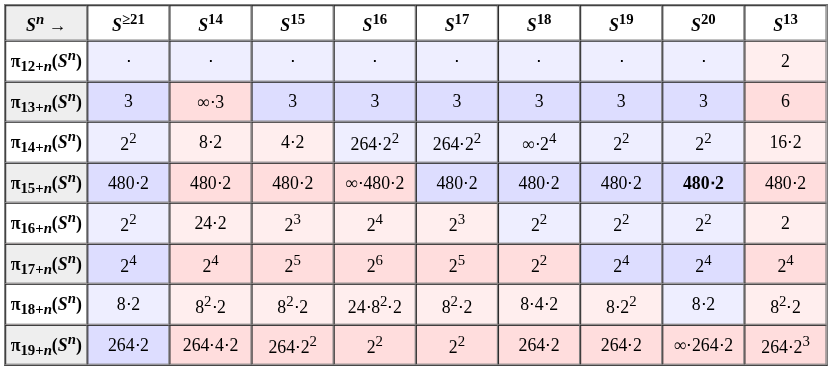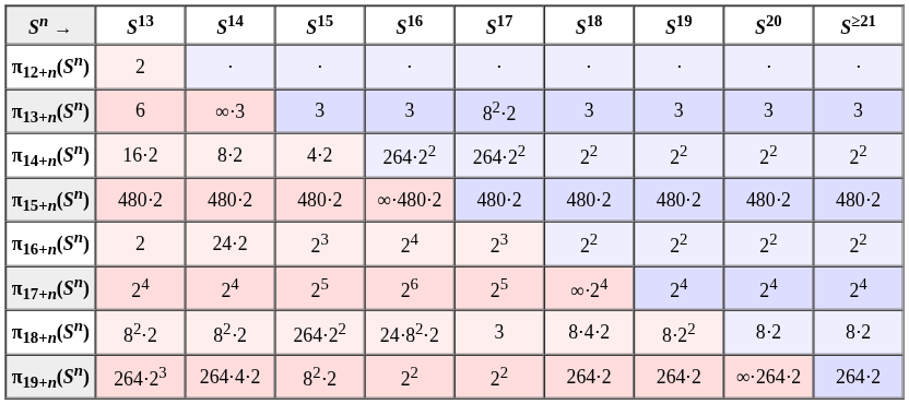 <table class="toccontents" border="1" cellspacing="0" cellpadding="4" style="text-align: center">
 <tr style="background: #fff;">
 <th style="background: #eee"><em>S</em><sup><em>n</em></sup> →</th>
-<th style="width:4em"><em>S</em><sup>≥21</sup></th>
+<th style="width:4em"><em>S</em><sup>13</sup></th>
 <th style="width:4em"><em>S</em><sup>14</sup></th>
 <th style="width:4em"><em>S</em><sup>15</sup></th>
 <th style="width:4em"><em>S</em><sup>16</sup></th>
 <th style="width:4em"><em>S</em><sup>17</sup></th>
 <th style="width:4em"><em>S</em><sup>18</sup></th>
 <th style="width:4em"><em>S</em><sup>19</sup></th>
 <th style="width:4em"><em>S</em><sup>20</sup></th>
-<th style="width:4em"><em>S</em><sup>13</sup></th>
+<th style="width:4em"><em>S</em><sup>≥21</sup></th>
 </tr>
 <tr style="background: #eef">
 <th style="background: #fff">π<sub>12+<em>n</em></sub>(<em>S</em><sup><em>n</em></sup>)</th>
+<td style="background: #fee">2</td>
 <td>⋅</td>
 <td>⋅</td>
 <td>⋅</td>
 <td>⋅</td>
 <td>⋅</td>
 <td>⋅</td>
 <td>⋅</td>
 <td>⋅</td>
-<td style="background: #fee">2</td>
 </tr>
 <tr style="background: #ddf">
 <th style="background: #eee">π<sub>13+<em>n</em></sub>(<em>S</em><sup><em>n</em></sup>)</th>
+<td style="background: #fdd">6</td>
+<td style="background: #fdd">∞⋅3</td>
 <td>3</td>
-<td style="background: #fdd">∞⋅3</td>
+<td>3</td>
+<td>8<sup>2</sup>⋅2</td>
 <td>3</td>
 <td>3</td>
 <td>3</td>
 <td>3</td>
-<td>3</td>
-<td>3</td>
-<td style="background: #fdd">6</td>
 </tr>
 <tr style="background: #eef">
 <th style="background: #fff">π<sub>14+<em>n</em></sub>(<em>S</em><sup><em>n</em></sup>)</th>
-<td>2<sup>2</sup></td>
+<td style="background: #fee">16⋅2</td>
 <td style="background: #fee">8⋅2</td>
 <td style="background: #fee">4⋅2</td>
 <td>264⋅2<sup>2</sup></td>
 <td>264⋅2<sup>2</sup></td>
-<td>∞⋅2<sup>4</sup></td>
 <td>2<sup>2</sup></td>
 <td>2<sup>2</sup></td>
-<td style="background: #fee">16⋅2</td>
+<td>2<sup>2</sup></td>
+<td>2<sup>2</sup></td>
 </tr>
 <tr style="background: #ddf">
 <th style="background: #eee">π<sub>15+<em>n</em></sub>(<em>S</em><sup><em>n</em></sup>)</th>
-<td>480⋅2</td>
+<td style="background: #fdd">480⋅2</td>
 <td style="background: #fdd">480⋅2</td>
 <td style="background: #fdd">480⋅2</td>
 <td style="background: #fdd">∞⋅480⋅2</td>
 <td>480⋅2</td>
 <td>480⋅2</td>
 <td>480⋅2</td>
-<td><strong>480⋅2</strong></td>
-<td style="background: #fdd">480⋅2</td>
+<td>480⋅2</td>
+<td>480⋅2</td>
 </tr>
 <tr style="background: #fee">
 <th style="background: #fff">π<sub>16+<em>n</em></sub>(<em>S</em><sup><em>n</em></sup>)</th>
-<td style="background: #eef">2<sup>2</sup></td>
+<td>2</td>
 <td>24⋅2</td>
 <td>2<sup>3</sup></td>
 <td>2<sup>4</sup></td>
 <td>2<sup>3</sup></td>
 <td style="background: #eef">2<sup>2</sup></td>
 <td style="background: #eef">2<sup>2</sup></td>
 <td style="background: #eef">2<sup>2</sup></td>
-<td>2</td>
+<td style="background: #eef">2<sup>2</sup></td>
 </tr>
 <tr style="background: #fdd">
 <th style="background: #eee">π<sub>17+<em>n</em></sub>(<em>S</em><sup><em>n</em></sup>)</th>
-<td style="background: #ddf">2<sup>4</sup></td>
+<td>2<sup>4</sup></td>
 <td>2<sup>4</sup></td>
 <td>2<sup>5</sup></td>
 <td>2<sup>6</sup></td>
 <td>2<sup>5</sup></td>
-<td>2<sup>2</sup></td>
+<td>∞⋅2<sup>4</sup></td>
 <td style="background: #ddf">2<sup>4</sup></td>
 <td style="background: #ddf">2<sup>4</sup></td>
-<td>2<sup>4</sup></td>
+<td style="background: #ddf">2<sup>4</sup></td>
 </tr>
 <tr style="background: #fee">
 <th style="background: #fff">π<sub>18+<em>n</em></sub>(<em>S</em><sup><em>n</em></sup>)</th>
-<td style="background: #eef">8⋅2</td>
 <td>8<sup>2</sup>⋅2</td>
 <td>8<sup>2</sup>⋅2</td>
+<td>264⋅2<sup>2</sup></td>
 <td>24⋅8<sup>2</sup>⋅2</td>
-<td>8<sup>2</sup>⋅2</td>
+<td>3</td>
 <td>8⋅4⋅2</td>
 <td>8⋅2<sup>2</sup></td>
 <td style="background: #eef">8⋅2</td>
-<td>8<sup>2</sup>⋅2</td>
+<td style="background: #eef">8⋅2</td>
 </tr>
 <tr style="background: #fdd">
 <th style="background: #eee">π<sub>19+<em>n</em></sub>(<em>S</em><sup><em>n</em></sup>)</th>
-<td style="background: #ddf">264⋅2</td>
+<td>264⋅2<sup>3</sup></td>
 <td>264⋅4⋅2</td>
-<td>264⋅2<sup>2</sup></td>
+<td>8<sup>2</sup>⋅2</td>
 <td>2<sup>2</sup></td>
 <td>2<sup>2</sup></td>
 <td>264⋅2</td>
 <td>264⋅2</td>
 <td>∞⋅264⋅2</td>
-<td>264⋅2<sup>3</sup></td>
+<td style="background: #ddf">264⋅2</td>
 </tr>
 </table>
